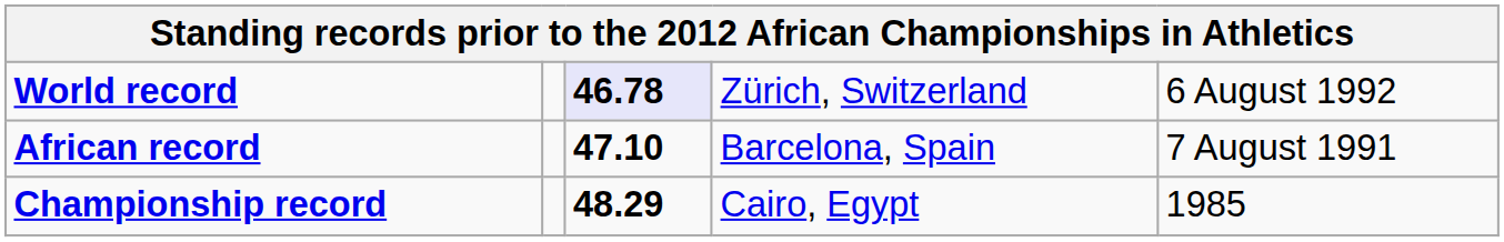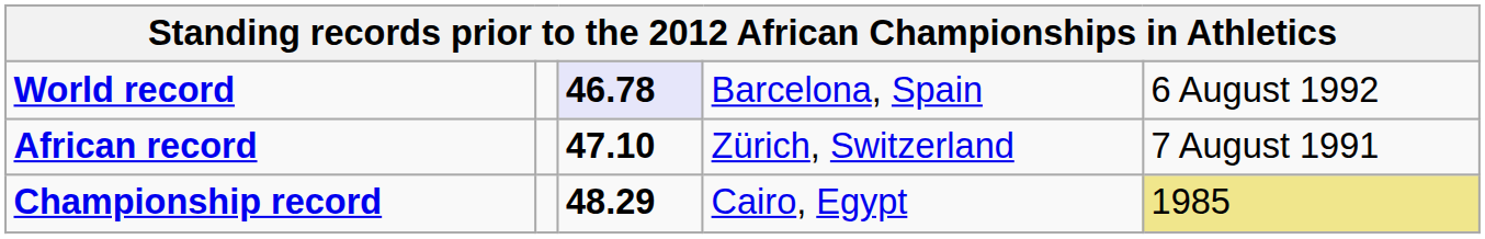 <table class="wikitable" width=75%>
 <tr>
 <th colspan="5">Standing records prior to the 2012 African Championships in Athletics</th>
 </tr>
 <tr>
 <td><strong><a href='#'>World record</a></strong></td>
 <td></td>
 <td style="background: lavender;"><strong>46.78</strong></td>
-<td><a href='#'>Zürich</a>, <a href='#'>Switzerland</a></td>
+<td><a href='#'>Barcelona</a>, <a href='#'>Spain</a></td>
 <td>6 August 1992</td>
 </tr>
 <tr>
 <td><strong><a href='#'>African record</a></strong></td>
 <td></td>
 <td><strong>47.10</strong></td>
-<td><a href='#'>Barcelona</a>, <a href='#'>Spain</a></td>
+<td><a href='#'>Zürich</a>, <a href='#'>Switzerland</a></td>
 <td>7 August 1991</td>
 </tr>
 <tr>
 <td><strong><a href='#'>Championship record</a></strong></td>
 <td></td>
 <td><strong>48.29</strong></td>
 <td><a href='#'>Cairo</a>, <a href='#'>Egypt</a></td>
-<td>1985</td>
+<td style="background: khaki;">1985</td>
 </tr>
 </table>
